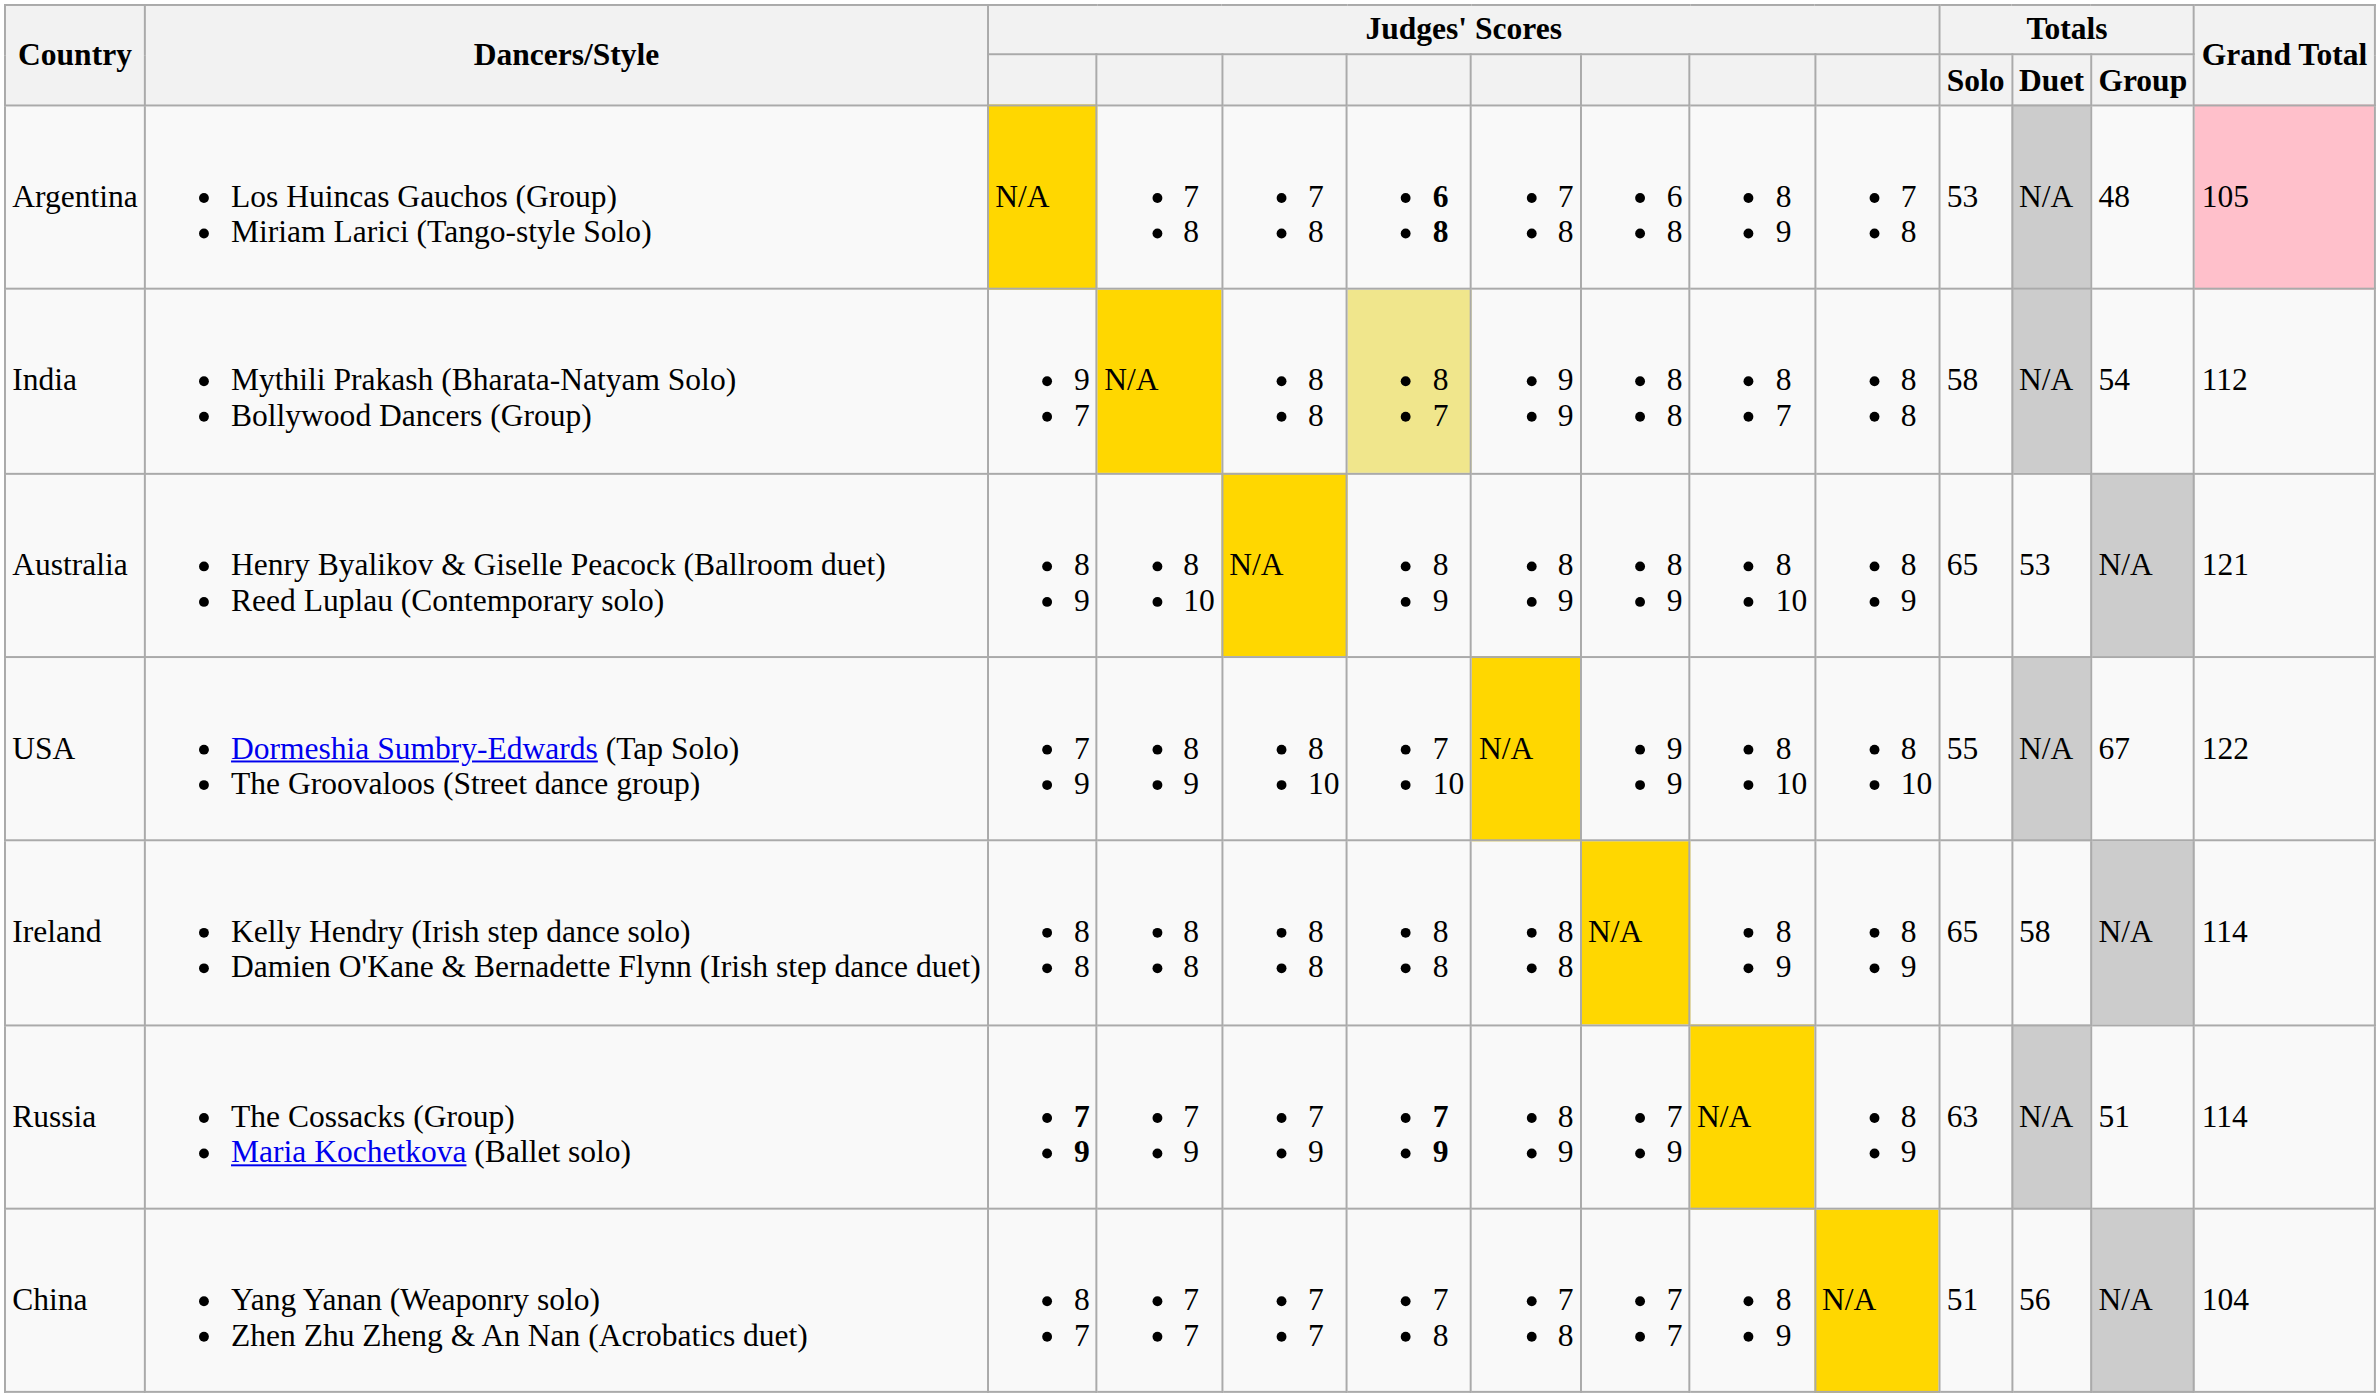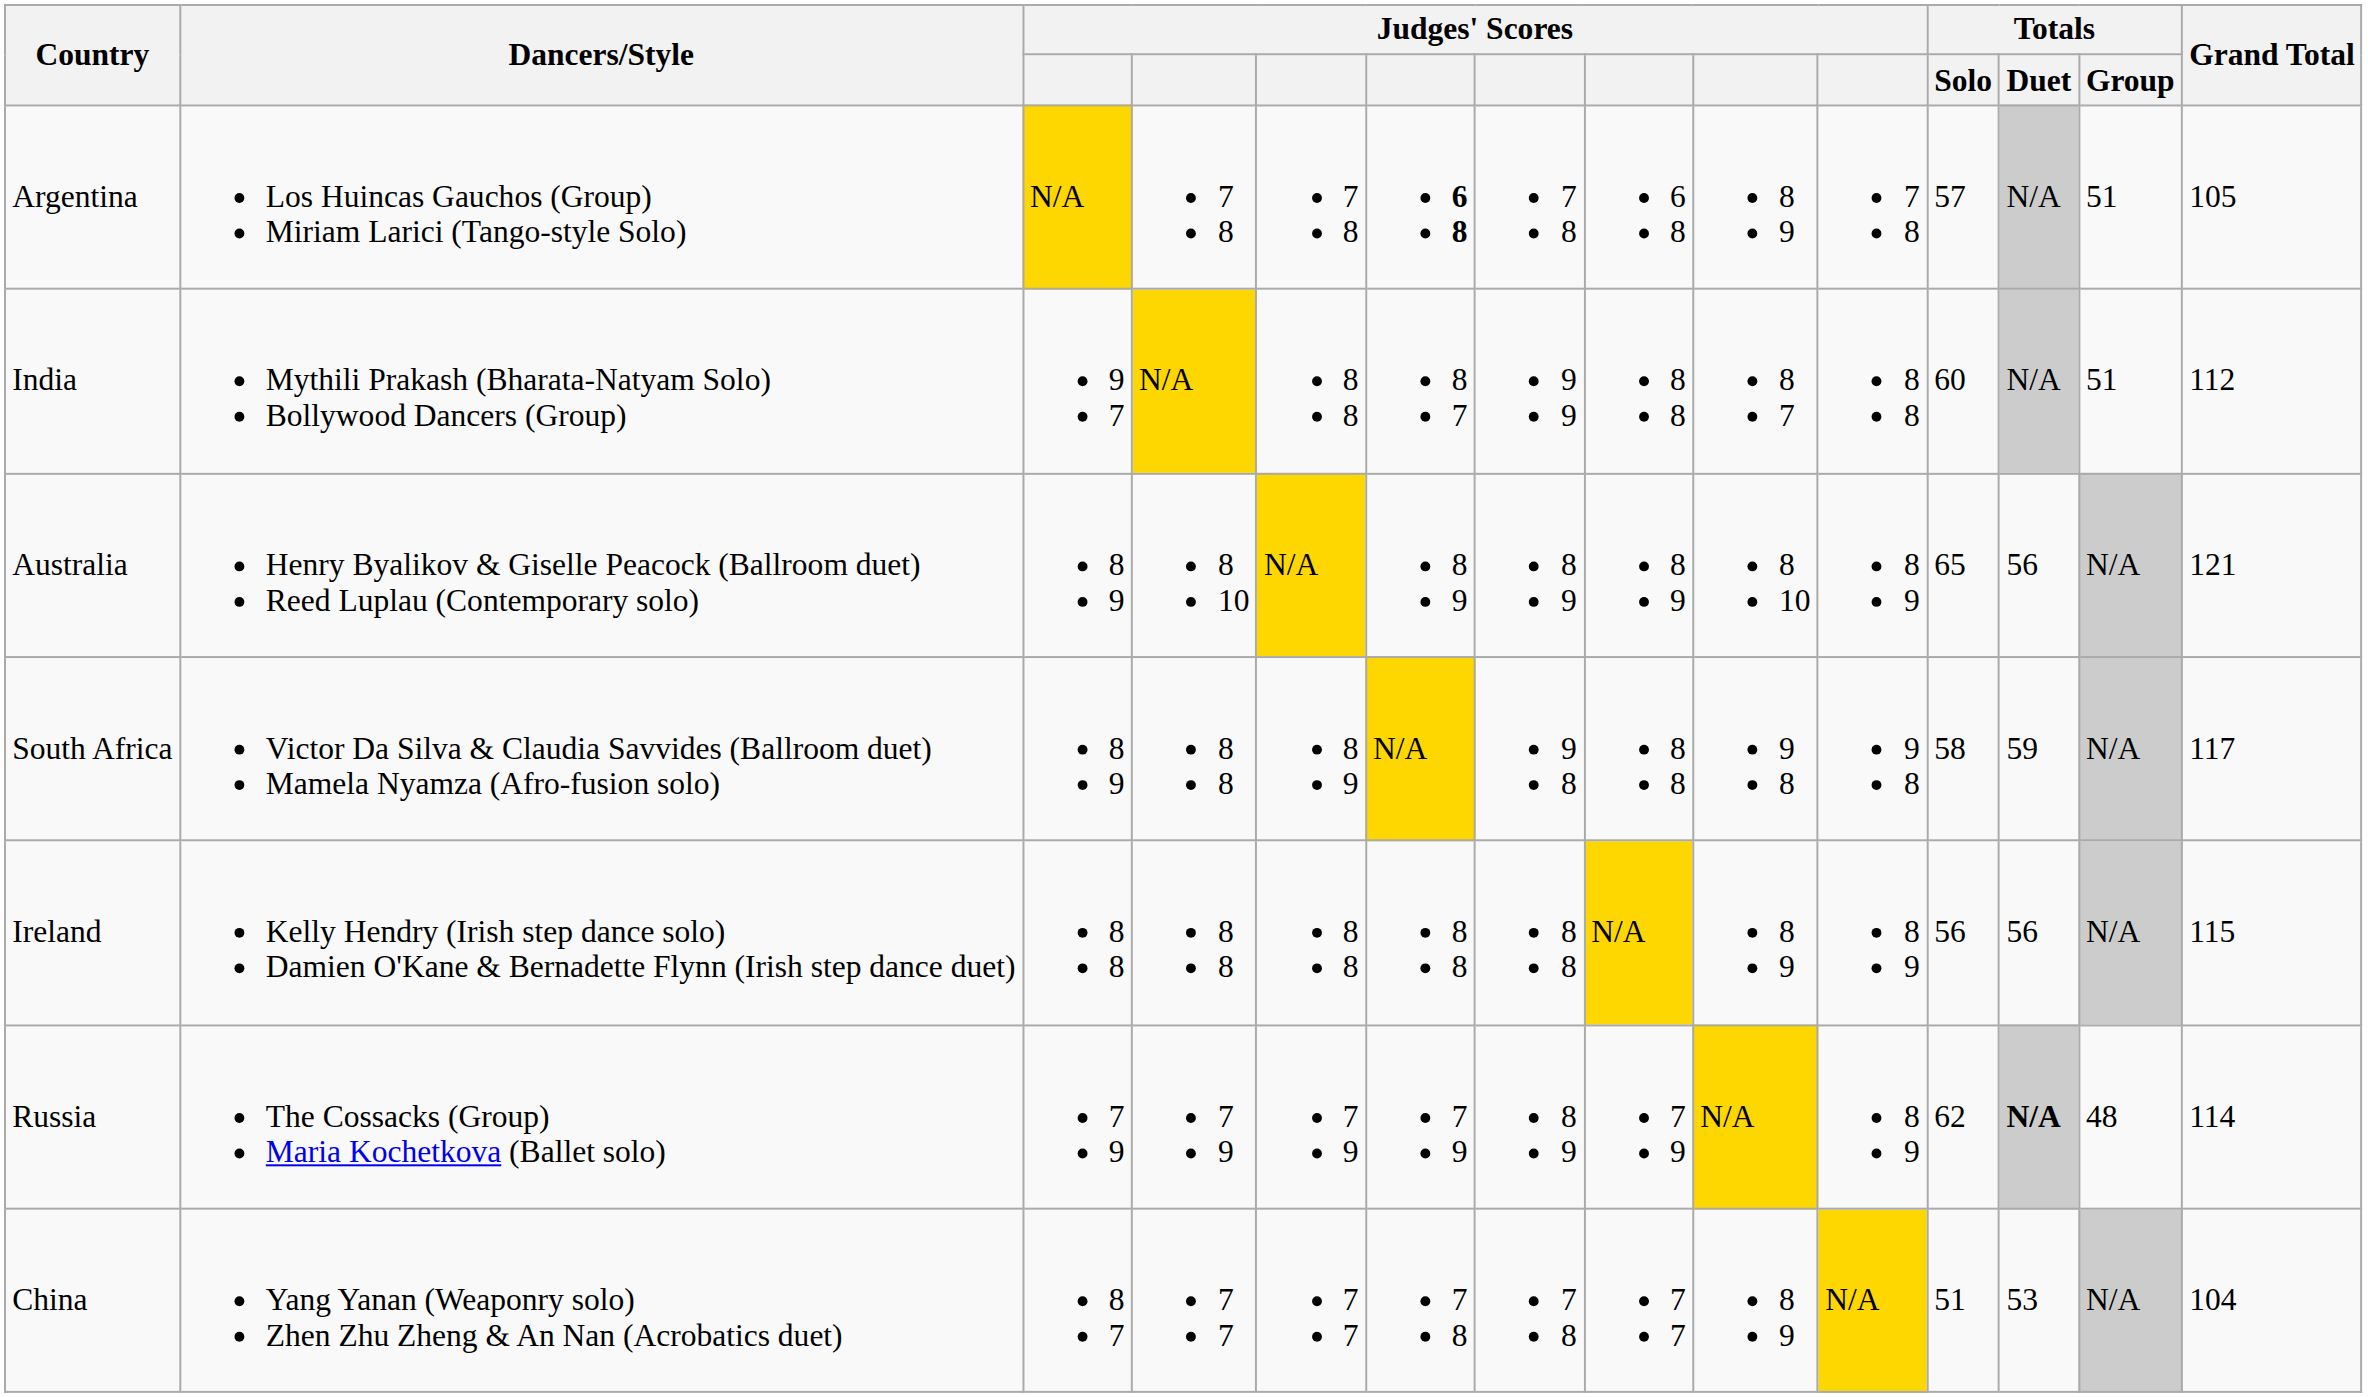 <table class="wikitable">
 <tr>
 <th rowspan="2">Country</th>
 <th rowspan="2">Dancers/Style</th>
 <th colspan="8">Judges' Scores</th>
 <th colspan="3">Totals</th>
 <th rowspan="2">Grand Total</th>
 </tr>
 <tr>
 <th></th>
 <th></th>
 <th></th>
 <th></th>
 <th></th>
 <th></th>
 <th></th>
 <th></th>
 <th>Solo</th>
 <th>Duet</th>
 <th>Group</th>
 </tr>
 <tr>
 <td>Argentina</td>
 <td><br><ul><li>Los Huincas Gauchos (Group)</li><li>Miriam Larici (Tango-style Solo)</li></ul></td>
 <td bgcolor="gold">N/A</td>
 <td><br><ul><li>7</li><li>8</li></ul></td>
 <td><br><ul><li>7</li><li>8</li></ul></td>
 <td><strong><br><ul><li>6</li><li>8</li></ul></strong></td>
 <td><br><ul><li>7</li><li>8</li></ul></td>
 <td><br><ul><li>6</li><li>8</li></ul></td>
 <td><br><ul><li>8</li><li>9</li></ul></td>
 <td><br><ul><li>7</li><li>8</li></ul></td>
-<td>53</td>
+<td>57</td>
 <td bgcolor="CCCCCC">N/A</td>
-<td>48</td>
-<td style="background: pink;">105</td>
+<td>51</td>
+<td>105</td>
 </tr>
 <tr>
 <td>India</td>
 <td><br><ul><li>Mythili Prakash (Bharata-Natyam Solo)</li><li>Bollywood Dancers (Group)</li></ul></td>
 <td><br><ul><li>9</li><li>7</li></ul></td>
 <td bgcolor="gold">N/A</td>
 <td><br><ul><li>8</li><li>8</li></ul></td>
-<td style="background: khaki;"><br><ul><li>8</li><li>7</li></ul></td>
+<td><br><ul><li>8</li><li>7</li></ul></td>
 <td><br><ul><li>9</li><li>9</li></ul></td>
 <td><br><ul><li>8</li><li>8</li></ul></td>
 <td><br><ul><li>8</li><li>7</li></ul></td>
 <td><br><ul><li>8</li><li>8</li></ul></td>
-<td>58</td>
+<td>60</td>
 <td bgcolor="CCCCCC">N/A</td>
-<td>54</td>
+<td>51</td>
 <td>112</td>
 </tr>
 <tr>
 <td>Australia</td>
 <td><br><ul><li>Henry Byalikov & Giselle Peacock (Ballroom duet)</li><li>Reed Luplau (Contemporary solo)</li></ul></td>
 <td><br><ul><li>8</li><li>9</li></ul></td>
 <td><br><ul><li>8</li><li>10</li></ul></td>
 <td bgcolor="gold">N/A</td>
 <td><br><ul><li>8</li><li>9</li></ul></td>
 <td><br><ul><li>8</li><li>9</li></ul></td>
 <td><br><ul><li>8</li><li>9</li></ul></td>
 <td><br><ul><li>8</li><li>10</li></ul></td>
 <td><br><ul><li>8</li><li>9</li></ul></td>
 <td>65</td>
-<td>53</td>
+<td>56</td>
 <td bgcolor="CCCCCC">N/A</td>
 <td>121</td>
 </tr>
 <tr>
-<td>USA</td>
-<td><br><ul><li><a href='#'>Dormeshia Sumbry-Edwards</a> (Tap Solo)</li><li>The Groovaloos (Street dance group)</li></ul></td>
-<td><br><ul><li>7</li><li>9</li></ul></td>
+<td>South Africa</td>
+<td><br><ul><li>Victor Da Silva & Claudia Savvides (Ballroom duet)</li><li>Mamela Nyamza (Afro-fusion solo)</li></ul></td>
 <td><br><ul><li>8</li><li>9</li></ul></td>
-<td><br><ul><li>8</li><li>10</li></ul></td>
-<td><br><ul><li>7</li><li>10</li></ul></td>
+<td><br><ul><li>8</li><li>8</li></ul></td>
+<td><br><ul><li>8</li><li>9</li></ul></td>
 <td bgcolor="gold">N/A</td>
-<td><br><ul><li>9</li><li>9</li></ul></td>
-<td><br><ul><li>8</li><li>10</li></ul></td>
-<td><br><ul><li>8</li><li>10</li></ul></td>
-<td>55</td>
+<td><br><ul><li>9</li><li>8</li></ul></td>
+<td><br><ul><li>8</li><li>8</li></ul></td>
+<td><br><ul><li>9</li><li>8</li></ul></td>
+<td><br><ul><li>9</li><li>8</li></ul></td>
+<td>58</td>
+<td>59</td>
 <td bgcolor="CCCCCC">N/A</td>
-<td>67</td>
-<td>122</td>
+<td>117</td>
 </tr>
 <tr>
 <td>Ireland</td>
 <td><br><ul><li>Kelly Hendry (Irish step dance solo)</li><li>Damien O'Kane & Bernadette Flynn (Irish step dance duet)</li></ul></td>
 <td><br><ul><li>8</li><li>8</li></ul></td>
 <td><br><ul><li>8</li><li>8</li></ul></td>
 <td><br><ul><li>8</li><li>8</li></ul></td>
 <td><br><ul><li>8</li><li>8</li></ul></td>
 <td><br><ul><li>8</li><li>8</li></ul></td>
 <td bgcolor="gold">N/A</td>
 <td><br><ul><li>8</li><li>9</li></ul></td>
 <td><br><ul><li>8</li><li>9</li></ul></td>
-<td>65</td>
-<td>58</td>
+<td>56</td>
+<td>56</td>
 <td bgcolor="CCCCCC">N/A</td>
-<td>114</td>
+<td>115</td>
 </tr>
 <tr>
 <td>Russia</td>
 <td><br><ul><li>The Cossacks (Group)</li><li><a href='#'>Maria Kochetkova</a> (Ballet solo)</li></ul></td>
-<td><strong><br><ul><li>7</li><li>9</li></ul></strong></td>
 <td><br><ul><li>7</li><li>9</li></ul></td>
 <td><br><ul><li>7</li><li>9</li></ul></td>
-<td><strong><br><ul><li>7</li><li>9</li></ul></strong></td>
+<td><br><ul><li>7</li><li>9</li></ul></td>
+<td><br><ul><li>7</li><li>9</li></ul></td>
 <td><br><ul><li>8</li><li>9</li></ul></td>
 <td><br><ul><li>7</li><li>9</li></ul></td>
 <td bgcolor="gold">N/A</td>
 <td><br><ul><li>8</li><li>9</li></ul></td>
-<td>63</td>
-<td bgcolor="CCCCCC">N/A</td>
-<td>51</td>
+<td>62</td>
+<td bgcolor="CCCCCC"><strong>N/A</strong></td>
+<td>48</td>
 <td>114</td>
 </tr>
 <tr>
 <td>China</td>
 <td><br><ul><li>Yang Yanan (Weaponry solo)</li><li>Zhen Zhu Zheng & An Nan (Acrobatics duet)</li></ul></td>
 <td><br><ul><li>8</li><li>7</li></ul></td>
 <td><br><ul><li>7</li><li>7</li></ul></td>
 <td><br><ul><li>7</li><li>7</li></ul></td>
 <td><br><ul><li>7</li><li>8</li></ul></td>
 <td><br><ul><li>7</li><li>8</li></ul></td>
 <td><br><ul><li>7</li><li>7</li></ul></td>
 <td><br><ul><li>8</li><li>9</li></ul></td>
 <td bgcolor="gold">N/A</td>
 <td>51</td>
-<td>56</td>
+<td>53</td>
 <td bgcolor="CCCCCC">N/A</td>
 <td>104</td>
 </tr>
 </table>
